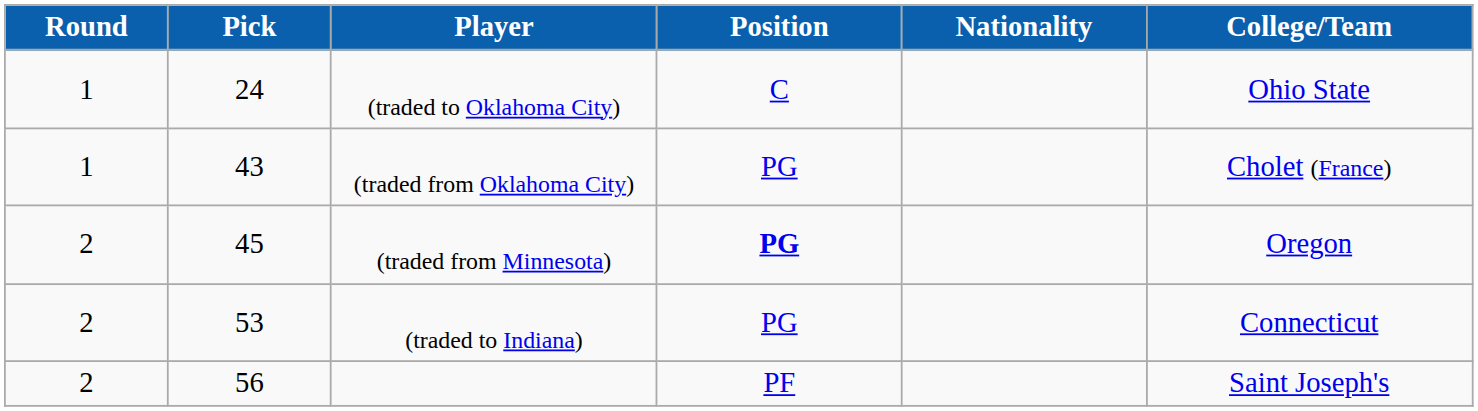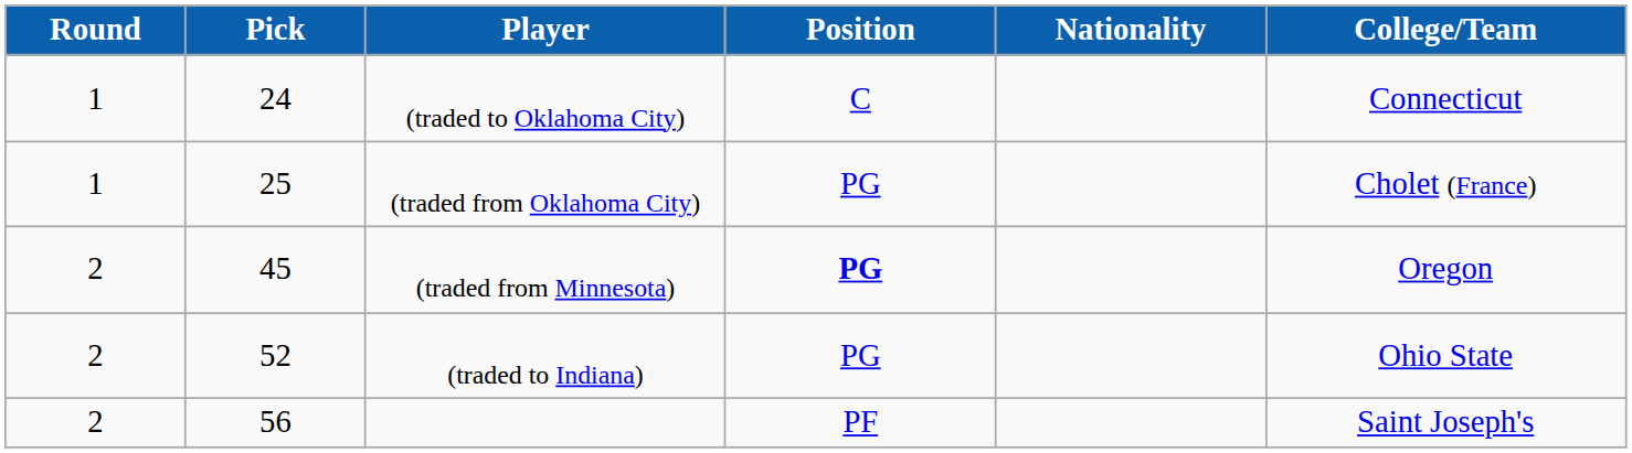 <table class="wikitable sortable sortable">
 <tr>
 <th style="background:#0B60AD; color:white" width="10%">Round</th>
 <th style="background:#0B60AD; color:white" width="10%">Pick</th>
 <th style="background:#0B60AD; color:white" width="20%">Player</th>
 <th style="background:#0B60AD; color:white" width="15%">Position</th>
 <th style="background:#0B60AD; color:white" width="15%">Nationality</th>
 <th style="background:#0B60AD; color:white" width="20%">College/Team</th>
 </tr>
 <tr style="text-align: center">
 <td>1</td>
 <td>24</td>
 <td> <br><small>(traded to <a href='#'>Oklahoma City</a>)</small></td>
 <td><a href='#'>C</a></td>
 <td></td>
-<td><a href='#'>Ohio State</a></td>
+<td><a href='#'>Connecticut</a></td>
 </tr>
 <tr style="text-align: center">
 <td>1</td>
-<td>43</td>
+<td>25</td>
 <td> <br><small>(traded from <a href='#'>Oklahoma City</a>)</small></td>
 <td><a href='#'>PG</a></td>
 <td></td>
 <td><a href='#'>Cholet</a> <small>(<a href='#'>France</a>)</small></td>
 </tr>
 <tr style="text-align: center">
 <td>2</td>
 <td>45</td>
 <td> <br><small>(traded from <a href='#'>Minnesota</a>)</small></td>
 <td><strong><a href='#'>PG</a></strong></td>
 <td><br></td>
 <td><a href='#'>Oregon</a></td>
 </tr>
 <tr style="text-align: center">
 <td>2</td>
-<td>53</td>
+<td>52</td>
 <td> <br><small>(traded to <a href='#'>Indiana</a>)</small></td>
 <td><a href='#'>PG</a></td>
 <td></td>
-<td><a href='#'>Connecticut</a></td>
+<td><a href='#'>Ohio State</a></td>
 </tr>
 <tr style="text-align: center">
 <td>2</td>
 <td>56</td>
 <td></td>
 <td><a href='#'>PF</a></td>
 <td></td>
 <td><a href='#'>Saint Joseph's</a></td>
 </tr>
 </table>
